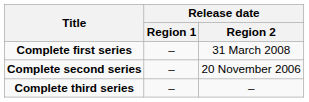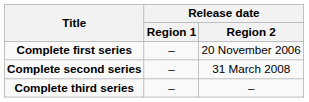 <table class="wikitable" style="margin: 0 center;">
 <tr>
 <th rowspan="2"><strong>Title</strong></th>
 <th colspan="6">Release date</th>
 </tr>
 <tr>
 <th><strong>Region 1</strong></th>
 <th><strong>Region 2</strong></th>
 </tr>
 <tr>
 <td align="center"><strong>Complete first series</strong></td>
 <td align="center">–</td>
-<td align="center">31 March 2008</td>
+<td align="center">20 November 2006</td>
 </tr>
 <tr>
 <td align="center"><strong>Complete second series</strong></td>
 <td align="center">–</td>
-<td align="center">20 November 2006</td>
+<td align="center">31 March 2008</td>
 </tr>
 <tr>
 <td align="center"><strong>Complete third series</strong></td>
 <td align="center">–</td>
 <td align="center">–</td>
 </tr>
 </table>
